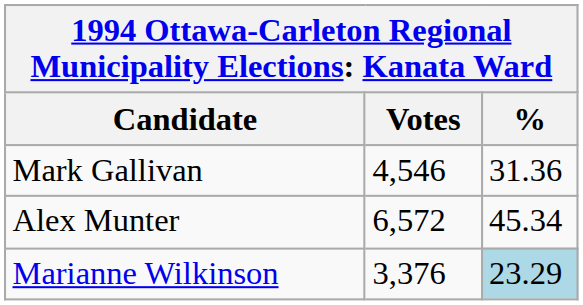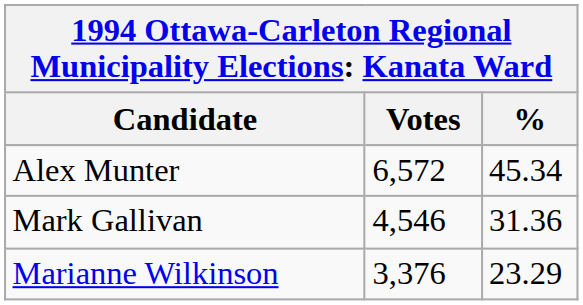 <table class="wikitable">
 <tr>
 <th colspan="3"><a href='#'>1994 Ottawa-Carleton Regional Municipality Elections</a>: <a href='#'>Kanata Ward</a></th>
 </tr>
 <tr>
 <th style="width: 170px">Candidate</th>
 <th style="width: 50px">Votes</th>
 <th style="width: 40px">%</th>
 </tr>
 <tr>
+<td>Alex Munter</td>
+<td>6,572</td>
+<td>45.34</td>
+</tr>
+<tr>
 <td>Mark Gallivan</td>
 <td>4,546</td>
 <td>31.36</td>
 </tr>
 <tr>
-<td>Alex Munter</td>
-<td>6,572</td>
-<td>45.34</td>
-</tr>
-<tr>
 <td><a href='#'>Marianne Wilkinson</a></td>
 <td>3,376</td>
-<td style="background: lightblue;">23.29</td>
+<td>23.29</td>
 </tr>
 </table>
